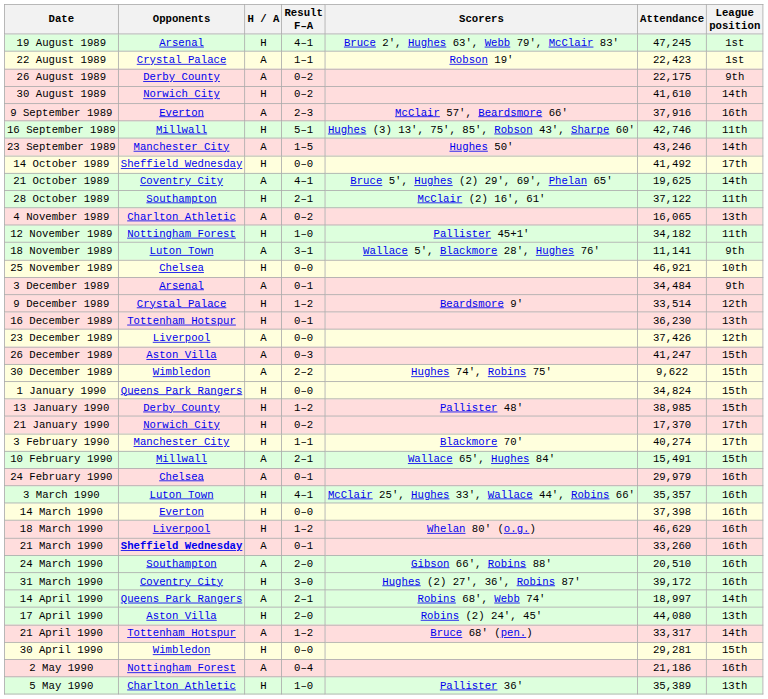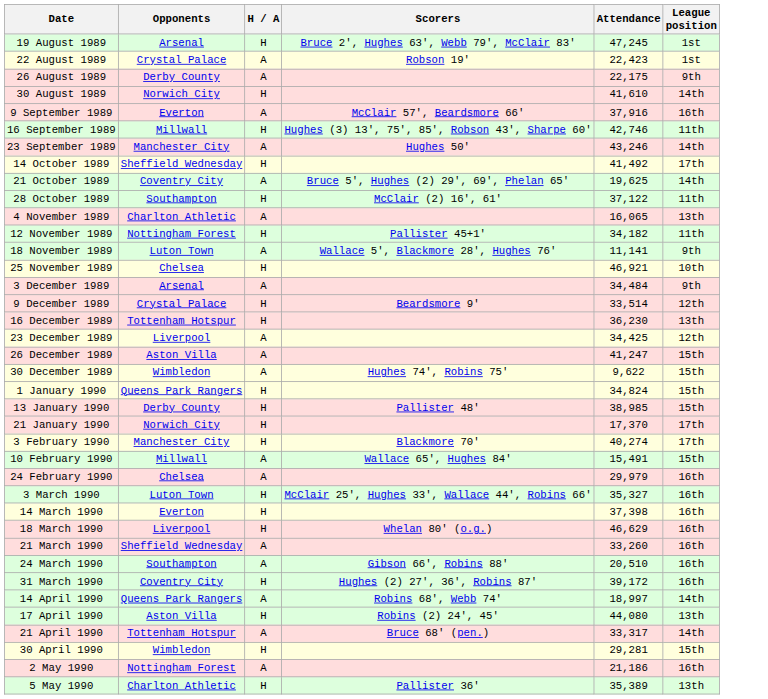 <table class="wikitable" style="text-align:center">
 <tr>
 <th>Date</th>
 <th>Opponents</th>
 <th>H / A</th>
-<th>Result<br>F–A</th>
 <th>Scorers</th>
 <th>Attendance</th>
 <th>League<br>position</th>
 </tr>
 <tr bgcolor="#ddffdd">
 <td>19 August 1989</td>
 <td><a href='#'>Arsenal</a></td>
 <td>H</td>
-<td>4–1</td>
 <td><a href='#'>Bruce</a> 2', <a href='#'>Hughes</a> 63', <a href='#'>Webb</a> 79', <a href='#'>McClair</a> 83'</td>
 <td>47,245</td>
 <td>1st</td>
 </tr>
 <tr bgcolor="#ffffdd">
 <td>22 August 1989</td>
 <td><a href='#'>Crystal Palace</a></td>
 <td>A</td>
-<td>1–1</td>
 <td><a href='#'>Robson</a> 19'</td>
 <td>22,423</td>
 <td>1st</td>
 </tr>
 <tr bgcolor="#ffdddd">
 <td>26 August 1989</td>
 <td><a href='#'>Derby County</a></td>
 <td>A</td>
-<td>0–2</td>
 <td></td>
 <td>22,175</td>
 <td>9th</td>
 </tr>
 <tr bgcolor="#ffdddd">
 <td>30 August 1989</td>
 <td><a href='#'>Norwich City</a></td>
 <td>H</td>
-<td>0–2</td>
 <td></td>
 <td>41,610</td>
 <td>14th</td>
 </tr>
 <tr bgcolor="#ffdddd">
 <td>9 September 1989</td>
 <td><a href='#'>Everton</a></td>
 <td>A</td>
-<td>2–3</td>
 <td><a href='#'>McClair</a> 57', <a href='#'>Beardsmore</a> 66'</td>
 <td>37,916</td>
 <td>16th</td>
 </tr>
 <tr bgcolor="#ddffdd">
 <td>16 September 1989</td>
 <td><a href='#'>Millwall</a></td>
 <td>H</td>
-<td>5–1</td>
 <td><a href='#'>Hughes</a> (3) 13', 75', 85', <a href='#'>Robson</a> 43', <a href='#'>Sharpe</a> 60'</td>
 <td>42,746</td>
 <td>11th</td>
 </tr>
 <tr bgcolor="#ffdddd">
 <td>23 September 1989</td>
 <td><a href='#'>Manchester City</a></td>
 <td>A</td>
-<td>1–5</td>
 <td><a href='#'>Hughes</a> 50'</td>
 <td>43,246</td>
 <td>14th</td>
 </tr>
 <tr bgcolor="#ffffdd">
 <td>14 October 1989</td>
 <td><a href='#'>Sheffield Wednesday</a></td>
 <td>H</td>
-<td>0–0</td>
 <td></td>
 <td>41,492</td>
 <td>17th</td>
 </tr>
 <tr bgcolor="#ddffdd">
 <td>21 October 1989</td>
 <td><a href='#'>Coventry City</a></td>
 <td>A</td>
-<td>4–1</td>
 <td><a href='#'>Bruce</a> 5', <a href='#'>Hughes</a> (2) 29', 69', <a href='#'>Phelan</a> 65'</td>
 <td>19,625</td>
 <td>14th</td>
 </tr>
 <tr bgcolor="#ddffdd">
 <td>28 October 1989</td>
 <td><a href='#'>Southampton</a></td>
 <td>H</td>
-<td>2–1</td>
 <td><a href='#'>McClair</a> (2) 16', 61'</td>
 <td>37,122</td>
 <td>11th</td>
 </tr>
 <tr bgcolor="#ffdddd">
 <td>4 November 1989</td>
 <td><a href='#'>Charlton Athletic</a></td>
 <td>A</td>
-<td>0–2</td>
 <td></td>
 <td>16,065</td>
 <td>13th</td>
 </tr>
 <tr bgcolor="#ddffdd">
 <td>12 November 1989</td>
 <td><a href='#'>Nottingham Forest</a></td>
 <td>H</td>
-<td>1–0</td>
 <td><a href='#'>Pallister</a> 45+1'</td>
 <td>34,182</td>
 <td>11th</td>
 </tr>
 <tr bgcolor="#ddffdd">
 <td>18 November 1989</td>
 <td><a href='#'>Luton Town</a></td>
 <td>A</td>
-<td>3–1</td>
 <td><a href='#'>Wallace</a> 5', <a href='#'>Blackmore</a> 28', <a href='#'>Hughes</a> 76'</td>
 <td>11,141</td>
 <td>9th</td>
 </tr>
 <tr bgcolor="#ffffdd">
 <td>25 November 1989</td>
 <td><a href='#'>Chelsea</a></td>
 <td>H</td>
-<td>0–0</td>
 <td></td>
 <td>46,921</td>
 <td>10th</td>
 </tr>
 <tr bgcolor="#ffdddd">
 <td>3 December 1989</td>
 <td><a href='#'>Arsenal</a></td>
 <td>A</td>
-<td>0–1</td>
 <td></td>
 <td>34,484</td>
 <td>9th</td>
 </tr>
 <tr bgcolor="#ffdddd">
 <td>9 December 1989</td>
 <td><a href='#'>Crystal Palace</a></td>
 <td>H</td>
-<td>1–2</td>
 <td><a href='#'>Beardsmore</a> 9'</td>
 <td>33,514</td>
 <td>12th</td>
 </tr>
 <tr bgcolor="#ffdddd">
 <td>16 December 1989</td>
 <td><a href='#'>Tottenham Hotspur</a></td>
 <td>H</td>
-<td>0–1</td>
 <td></td>
 <td>36,230</td>
 <td>13th</td>
 </tr>
 <tr bgcolor="#ffffdd">
 <td>23 December 1989</td>
 <td><a href='#'>Liverpool</a></td>
 <td>A</td>
-<td>0–0</td>
 <td></td>
-<td>37,426</td>
+<td>34,425</td>
 <td>12th</td>
 </tr>
 <tr bgcolor="#ffdddd">
 <td>26 December 1989</td>
 <td><a href='#'>Aston Villa</a></td>
 <td>A</td>
-<td>0–3</td>
 <td></td>
 <td>41,247</td>
 <td>15th</td>
 </tr>
 <tr bgcolor="#ffffdd">
 <td>30 December 1989</td>
 <td><a href='#'>Wimbledon</a></td>
 <td>A</td>
-<td>2–2</td>
 <td><a href='#'>Hughes</a> 74', <a href='#'>Robins</a> 75'</td>
 <td>9,622</td>
 <td>15th</td>
 </tr>
 <tr bgcolor="#ffffdd">
 <td>1 January 1990</td>
 <td><a href='#'>Queens Park Rangers</a></td>
 <td>H</td>
-<td>0–0</td>
 <td></td>
 <td>34,824</td>
 <td>15th</td>
 </tr>
 <tr bgcolor="#ffdddd">
 <td>13 January 1990</td>
 <td><a href='#'>Derby County</a></td>
 <td>H</td>
-<td>1–2</td>
 <td><a href='#'>Pallister</a> 48'</td>
 <td>38,985</td>
 <td>15th</td>
 </tr>
 <tr bgcolor="#ffdddd">
 <td>21 January 1990</td>
 <td><a href='#'>Norwich City</a></td>
 <td>H</td>
-<td>0–2</td>
 <td></td>
 <td>17,370</td>
 <td>17th</td>
 </tr>
 <tr bgcolor="#ffffdd">
 <td>3 February 1990</td>
 <td><a href='#'>Manchester City</a></td>
 <td>H</td>
-<td>1–1</td>
 <td><a href='#'>Blackmore</a> 70'</td>
 <td>40,274</td>
 <td>17th</td>
 </tr>
 <tr bgcolor="#ddffdd">
 <td>10 February 1990</td>
 <td><a href='#'>Millwall</a></td>
 <td>A</td>
-<td>2–1</td>
 <td><a href='#'>Wallace</a> 65', <a href='#'>Hughes</a> 84'</td>
 <td>15,491</td>
 <td>15th</td>
 </tr>
 <tr bgcolor="#ffdddd">
 <td>24 February 1990</td>
 <td><a href='#'>Chelsea</a></td>
 <td>A</td>
-<td>0–1</td>
 <td></td>
 <td>29,979</td>
 <td>16th</td>
 </tr>
 <tr bgcolor="#ddffdd">
 <td>3 March 1990</td>
 <td><a href='#'>Luton Town</a></td>
 <td>H</td>
-<td>4–1</td>
 <td><a href='#'>McClair</a> 25', <a href='#'>Hughes</a> 33', <a href='#'>Wallace</a> 44', <a href='#'>Robins</a> 66'</td>
-<td>35,357</td>
+<td>35,327</td>
 <td>16th</td>
 </tr>
 <tr bgcolor="#ffffdd">
 <td>14 March 1990</td>
 <td><a href='#'>Everton</a></td>
 <td>H</td>
-<td>0–0</td>
 <td></td>
 <td>37,398</td>
 <td>16th</td>
 </tr>
 <tr bgcolor="#ffdddd">
 <td>18 March 1990</td>
 <td><a href='#'>Liverpool</a></td>
 <td>H</td>
-<td>1–2</td>
 <td><a href='#'>Whelan</a> 80' (<a href='#'>o.g.</a>)</td>
 <td>46,629</td>
 <td>16th</td>
 </tr>
 <tr bgcolor="#ffdddd">
 <td>21 March 1990</td>
-<td><strong><a href='#'>Sheffield Wednesday</a></strong></td>
+<td><a href='#'>Sheffield Wednesday</a></td>
 <td>A</td>
-<td>0–1</td>
 <td></td>
 <td>33,260</td>
 <td>16th</td>
 </tr>
 <tr bgcolor="#ddffdd">
 <td>24 March 1990</td>
 <td><a href='#'>Southampton</a></td>
 <td>A</td>
-<td>2–0</td>
 <td><a href='#'>Gibson</a> 66', <a href='#'>Robins</a> 88'</td>
 <td>20,510</td>
 <td>16th</td>
 </tr>
 <tr bgcolor="#ddffdd">
 <td>31 March 1990</td>
 <td><a href='#'>Coventry City</a></td>
 <td>H</td>
-<td>3–0</td>
 <td><a href='#'>Hughes</a> (2) 27', 36', <a href='#'>Robins</a> 87'</td>
 <td>39,172</td>
 <td>16th</td>
 </tr>
 <tr bgcolor="#ddffdd">
 <td>14 April 1990</td>
 <td><a href='#'>Queens Park Rangers</a></td>
 <td>A</td>
-<td>2–1</td>
 <td><a href='#'>Robins</a> 68', <a href='#'>Webb</a> 74'</td>
 <td>18,997</td>
 <td>14th</td>
 </tr>
 <tr bgcolor="#ddffdd">
 <td>17 April 1990</td>
 <td><a href='#'>Aston Villa</a></td>
 <td>H</td>
-<td>2–0</td>
 <td><a href='#'>Robins</a> (2) 24', 45'</td>
 <td>44,080</td>
 <td>13th</td>
 </tr>
 <tr bgcolor="#ffdddd">
 <td>21 April 1990</td>
 <td><a href='#'>Tottenham Hotspur</a></td>
 <td>A</td>
-<td>1–2</td>
 <td><a href='#'>Bruce</a> 68' (<a href='#'>pen.</a>)</td>
 <td>33,317</td>
 <td>14th</td>
 </tr>
 <tr bgcolor="#ffffdd">
 <td>30 April 1990</td>
 <td><a href='#'>Wimbledon</a></td>
 <td>H</td>
-<td>0–0</td>
 <td></td>
 <td>29,281</td>
 <td>15th</td>
 </tr>
 <tr bgcolor="#ffdddd">
 <td>2 May 1990</td>
 <td><a href='#'>Nottingham Forest</a></td>
 <td>A</td>
-<td>0–4</td>
 <td></td>
 <td>21,186</td>
 <td>16th</td>
 </tr>
 <tr bgcolor="#ddffdd">
 <td>5 May 1990</td>
 <td><a href='#'>Charlton Athletic</a></td>
 <td>H</td>
-<td>1–0</td>
 <td><a href='#'>Pallister</a> 36'</td>
 <td>35,389</td>
 <td>13th</td>
 </tr>
 </table>
